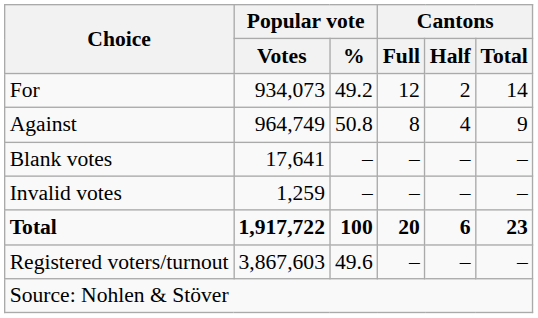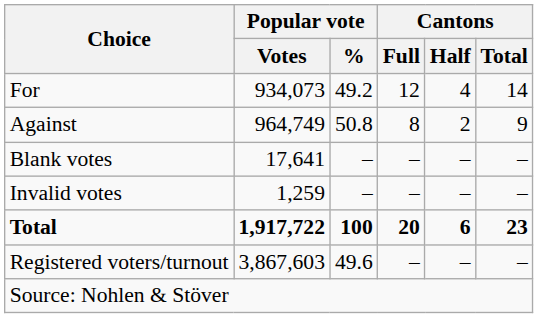 <table class=wikitable style=text-align:right>
 <tr>
 <th rowspan=2>Choice</th>
 <th colspan=2>Popular vote</th>
 <th colspan=3>Cantons</th>
 </tr>
 <tr>
 <th>Votes</th>
 <th>%</th>
 <th>Full</th>
 <th>Half</th>
 <th>Total</th>
 </tr>
 <tr>
 <td align=left>For</td>
 <td>934,073</td>
 <td>49.2</td>
 <td>12</td>
-<td>2</td>
+<td>4</td>
 <td>14</td>
 </tr>
 <tr>
 <td align=left>Against</td>
 <td>964,749</td>
 <td>50.8</td>
 <td>8</td>
-<td>4</td>
+<td>2</td>
 <td>9</td>
 </tr>
 <tr>
 <td align=left>Blank votes</td>
 <td>17,641</td>
 <td>–</td>
 <td>–</td>
 <td>–</td>
 <td>–</td>
 </tr>
 <tr>
 <td align=left>Invalid votes</td>
 <td>1,259</td>
 <td>–</td>
 <td>–</td>
 <td>–</td>
 <td>–</td>
 </tr>
 <tr>
 <td align=left><strong>Total</strong></td>
 <td><strong>1,917,722</strong></td>
 <td><strong>100</strong></td>
 <td><strong>20</strong></td>
 <td><strong>6</strong></td>
 <td><strong>23</strong></td>
 </tr>
 <tr>
 <td align=left>Registered voters/turnout</td>
 <td>3,867,603</td>
 <td>49.6</td>
 <td>–</td>
 <td>–</td>
 <td>–</td>
 </tr>
 <tr>
 <td align=left colspan=11>Source: Nohlen & Stöver</td>
 </tr>
 </table>
